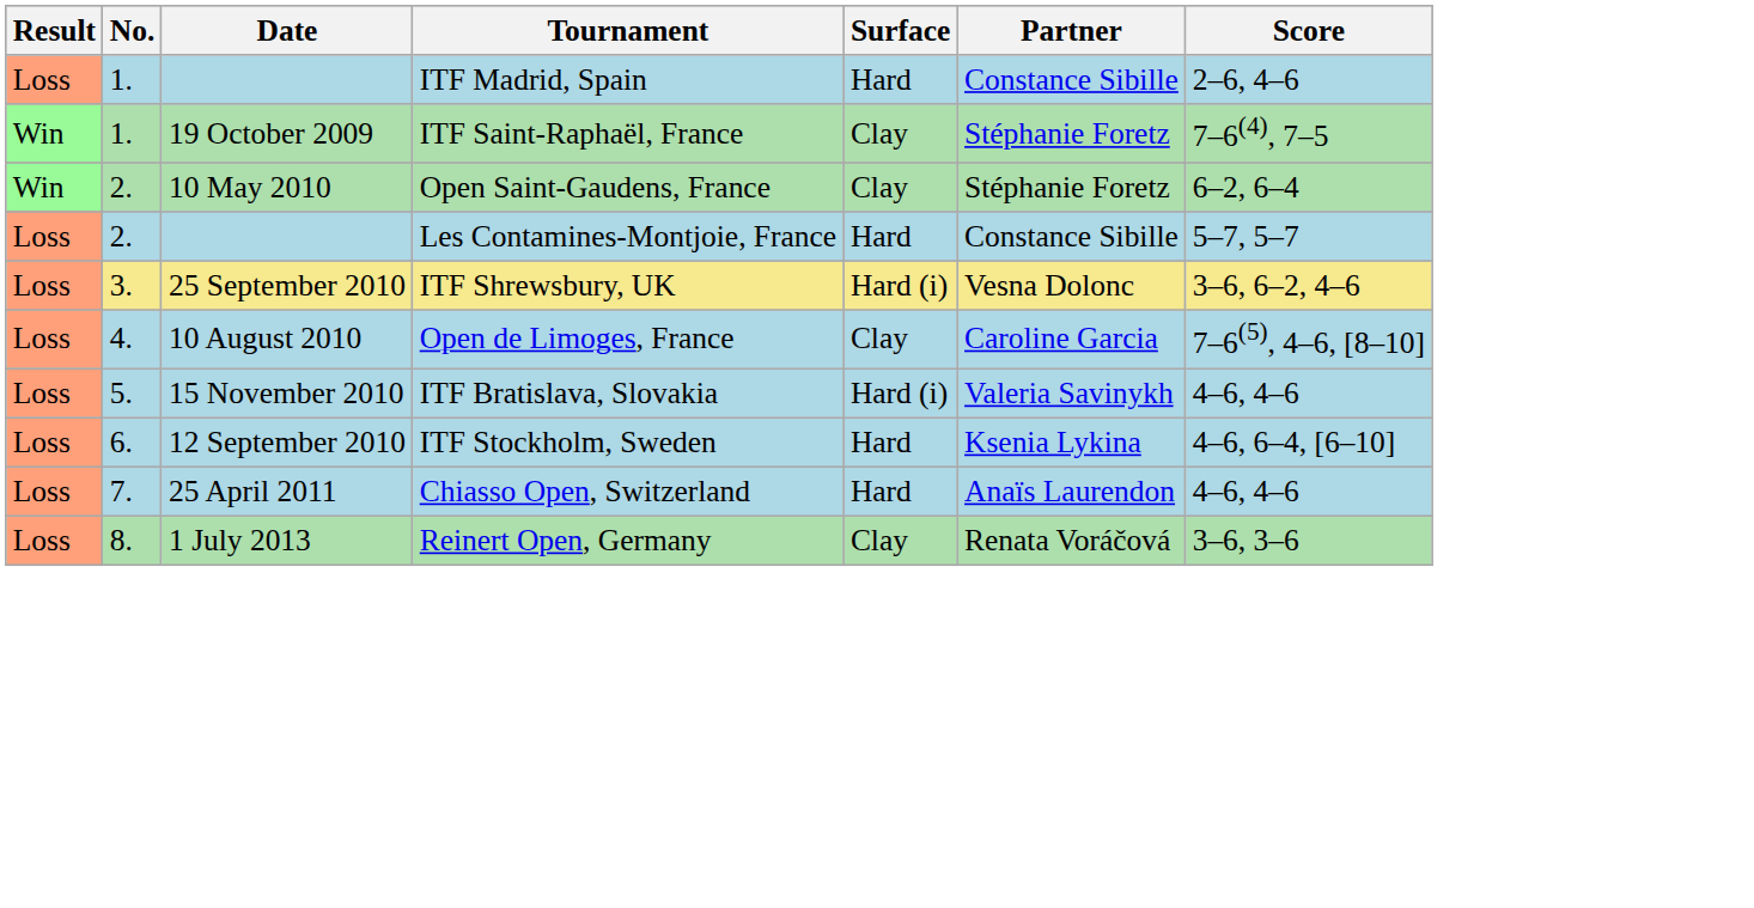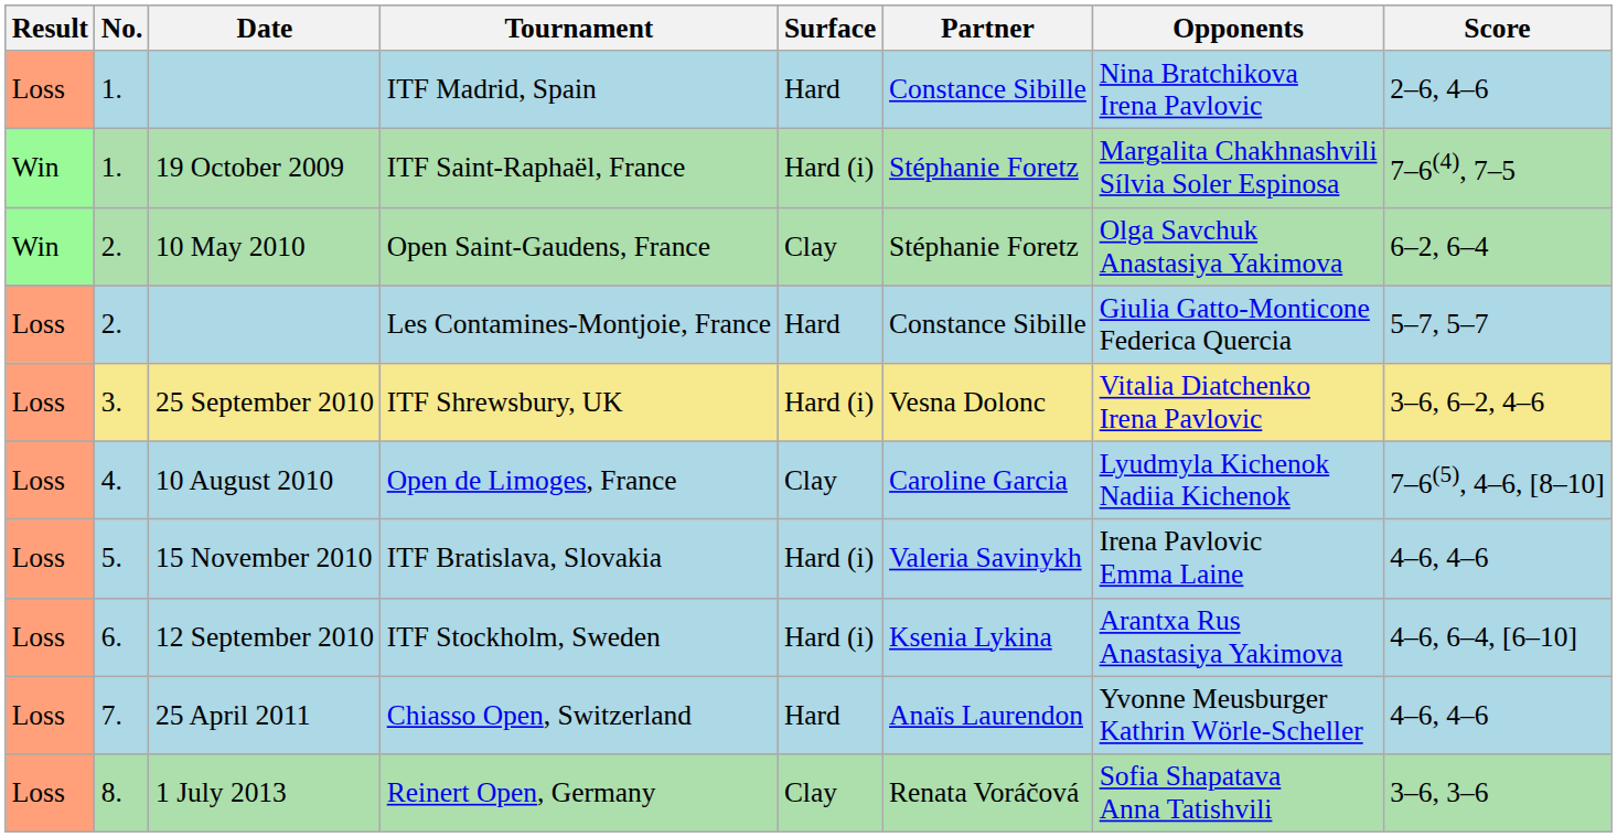 <table class="sortable wikitable" style=font-size:97%>
 <tr>
 <th>Result</th>
 <th>No.</th>
 <th>Date</th>
 <th>Tournament</th>
 <th>Surface</th>
 <th>Partner</th>
+<th>Opponents</th>
 <th class="unsortable">Score</th>
 </tr>
 <tr style="background:lightblue;">
 <td style="background:#ffa07a;">Loss</td>
 <td>1.</td>
 <td></td>
 <td>ITF Madrid, Spain</td>
 <td>Hard</td>
 <td> <a href='#'>Constance Sibille</a></td>
+<td> <a href='#'>Nina Bratchikova</a> <br>  <a href='#'>Irena Pavlovic</a></td>
 <td>2–6, 4–6</td>
 </tr>
 <tr style="background:#addfad;">
 <td style="background:#98fb98;">Win</td>
 <td>1.</td>
 <td>19 October 2009</td>
 <td>ITF Saint-Raphaël, France</td>
-<td>Clay</td>
+<td>Hard (i)</td>
 <td> <a href='#'>Stéphanie Foretz</a></td>
+<td> <a href='#'>Margalita Chakhnashvili</a> <br>  <a href='#'>Sílvia Soler Espinosa</a></td>
 <td>7–6<sup>(4)</sup>, 7–5</td>
 </tr>
 <tr style="background:#addfad;">
 <td style="background:#98fb98;">Win</td>
 <td>2.</td>
 <td>10 May 2010</td>
 <td>Open Saint-Gaudens, France</td>
 <td>Clay</td>
 <td> Stéphanie Foretz</td>
+<td> <a href='#'>Olga Savchuk</a> <br>  <a href='#'>Anastasiya Yakimova</a></td>
 <td>6–2, 6–4</td>
 </tr>
 <tr style="background:lightblue;">
 <td style="background:#ffa07a;">Loss</td>
 <td>2.</td>
 <td></td>
 <td>Les Contamines-Montjoie, France</td>
 <td>Hard</td>
 <td> Constance Sibille</td>
+<td> <a href='#'>Giulia Gatto-Monticone</a> <br>  Federica Quercia</td>
 <td>5–7, 5–7</td>
 </tr>
 <tr style="background:#f7e98e;">
 <td style="background:#ffa07a;">Loss</td>
 <td>3.</td>
 <td>25 September 2010</td>
 <td>ITF Shrewsbury, UK</td>
 <td>Hard (i)</td>
 <td> Vesna Dolonc</td>
+<td> <a href='#'>Vitalia Diatchenko</a> <br>  <a href='#'>Irena Pavlovic</a></td>
 <td>3–6, 6–2, 4–6</td>
 </tr>
 <tr style="background:lightblue;">
 <td style="background:#ffa07a;">Loss</td>
 <td>4.</td>
 <td>10 August 2010</td>
 <td><a href='#'>Open de Limoges</a>, France</td>
 <td>Clay</td>
 <td> <a href='#'>Caroline Garcia</a></td>
+<td> <a href='#'>Lyudmyla Kichenok</a> <br>  <a href='#'>Nadiia Kichenok</a></td>
 <td>7–6<sup>(5)</sup>, 4–6, [8–10]</td>
 </tr>
 <tr style="background:lightblue;">
 <td style="background:#ffa07a;">Loss</td>
 <td>5.</td>
 <td>15 November 2010</td>
 <td>ITF Bratislava, Slovakia</td>
 <td>Hard (i)</td>
 <td> <a href='#'>Valeria Savinykh</a></td>
+<td> Irena Pavlovic <br>  <a href='#'>Emma Laine</a></td>
 <td>4–6, 4–6</td>
 </tr>
 <tr style="background:lightblue;">
 <td style="background:#ffa07a;">Loss</td>
 <td>6.</td>
 <td>12 September 2010</td>
 <td>ITF Stockholm, Sweden</td>
-<td>Hard</td>
+<td>Hard (i)</td>
 <td> <a href='#'>Ksenia Lykina</a></td>
+<td> <a href='#'>Arantxa Rus</a> <br>  <a href='#'>Anastasiya Yakimova</a></td>
 <td>4–6, 6–4, [6–10]</td>
 </tr>
 <tr style="background:lightblue;">
 <td style="background:#ffa07a;">Loss</td>
 <td>7.</td>
 <td>25 April 2011</td>
 <td><a href='#'>Chiasso Open</a>, Switzerland</td>
 <td>Hard</td>
 <td> <a href='#'>Anaïs Laurendon</a></td>
+<td> Yvonne Meusburger <br>  <a href='#'>Kathrin Wörle-Scheller</a></td>
 <td>4–6, 4–6</td>
 </tr>
 <tr style="background:#addfad;">
 <td style="background:#ffa07a;">Loss</td>
 <td>8.</td>
 <td>1 July 2013</td>
 <td><a href='#'>Reinert Open</a>, Germany</td>
 <td>Clay</td>
 <td> Renata Voráčová</td>
+<td> <a href='#'>Sofia Shapatava</a> <br>  <a href='#'>Anna Tatishvili</a></td>
 <td>3–6, 3–6</td>
 </tr>
 </table>
